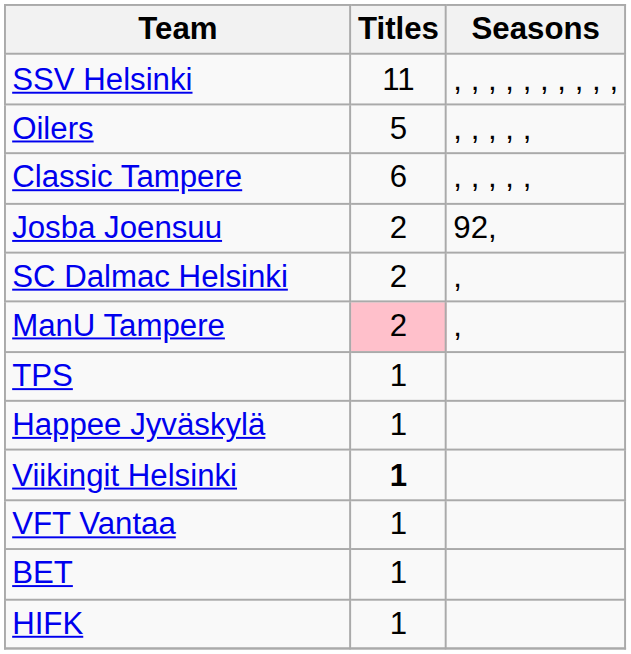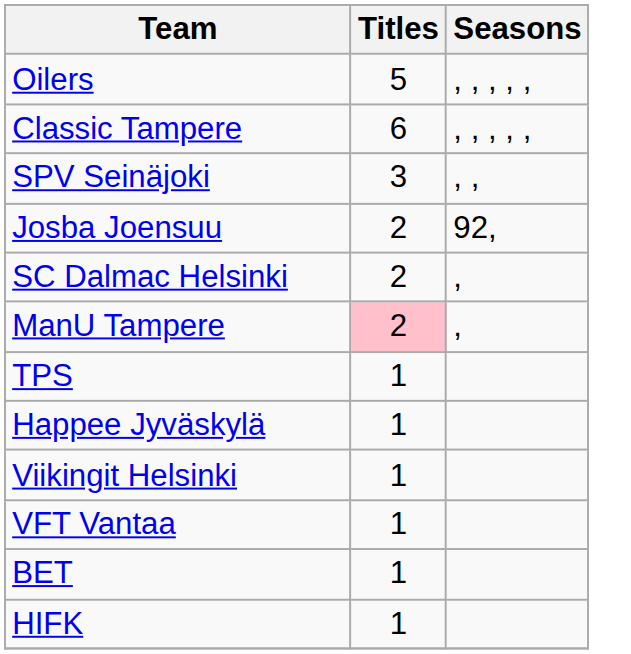 <table class="wikitable" style="text-align:center">
 <tr>
 <th width=170>Team</th>
 <th>Titles</th>
 <th>Seasons</th>
-</tr>
-<tr>
-<td align=left><a href='#'>SSV Helsinki</a></td>
-<td>11</td>
-<td align=left>, , , , , , , , , , </td>
 </tr>
 <tr>
 <td align=left><a href='#'>Oilers</a></td>
 <td>5</td>
 <td align=left>, , , , , </td>
 </tr>
 <tr>
 <td align=left><a href='#'>Classic Tampere</a></td>
 <td>6</td>
 <td align=left>, , , , , </td>
+</tr>
+<tr>
+<td align=left><a href='#'>SPV Seinäjoki</a></td>
+<td>3</td>
+<td align=left>, , </td>
 </tr>
 <tr>
 <td align=left><a href='#'>Josba Joensuu</a></td>
 <td>2</td>
 <td align=left>92, </td>
 </tr>
 <tr>
 <td align=left><a href='#'>SC Dalmac Helsinki</a></td>
 <td>2</td>
 <td align=left>, </td>
 </tr>
 <tr>
 <td align=left><a href='#'>ManU Tampere</a></td>
 <td style="background: pink;">2</td>
 <td align=left>, </td>
 </tr>
 <tr>
 <td align=left><a href='#'>TPS</a></td>
 <td>1</td>
 <td align=left></td>
 </tr>
 <tr>
 <td align=left><a href='#'>Happee Jyväskylä</a></td>
 <td>1</td>
 <td align=left></td>
 </tr>
 <tr>
 <td align=left><a href='#'>Viikingit Helsinki</a></td>
-<td><strong>1</strong></td>
+<td>1</td>
 <td align=left></td>
 </tr>
 <tr>
 <td align=left><a href='#'>VFT Vantaa</a></td>
 <td>1</td>
 <td align=left></td>
 </tr>
 <tr>
 <td align=left><a href='#'>BET</a></td>
 <td>1</td>
 <td align=left></td>
 </tr>
 <tr>
 <td align=left><a href='#'>HIFK</a></td>
 <td>1</td>
 <td align=left></td>
 </tr>
 <tr>
 </tr>
 </table>
